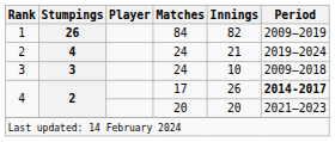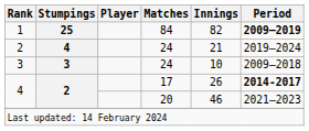 <table class="wikitable plainrowheaders sortable">
 <tr>
 <th scope=col>Rank</th>
 <th scope=col>Stumpings</th>
 <th scope=col>Player</th>
 <th scope=col>Matches</th>
 <th scope=col>Innings</th>
 <th scope=col>Period</th>
 </tr>
 <tr>
 <td align=center>1</td>
-<th scope=row style=text-align:center;>26</th>
+<th scope=row style=text-align:center;>25</th>
 <td></td>
 <td align=center>84</td>
 <td align=center>82</td>
-<td>2009–2019</td>
+<td><strong>2009–2019</strong></td>
 </tr>
 <tr>
 <td align=center>2</td>
 <th scope=row style=text-align:center;>4</th>
 <td> </td>
 <td align="center">24</td>
 <td align="center">21</td>
 <td>2019–2024</td>
 </tr>
 <tr>
 <td align="center">3</td>
 <th scope="row" style="text-align:center;">3</th>
 <td></td>
 <td align="center">24</td>
 <td align="center">10</td>
 <td>2009–2018</td>
 </tr>
 <tr>
 <td align=center rowspan=2>4</td>
 <th scope=row style=text-align:center; rowspan=2>2</th>
 <td></td>
 <td align=center>17</td>
 <td align=center>26</td>
 <td><strong>2014-2017</strong></td>
 </tr>
 <tr>
 <td> </td>
 <td align=center>20</td>
-<td align=center>20</td>
+<td align=center>46</td>
 <td>2021–2023</td>
 </tr>
 <tr>
 </tr>
 <tr class=sortbottom>
 <td colspan=6><small>Last updated: 14 February 2024</small></td>
 </tr>
 </table>
